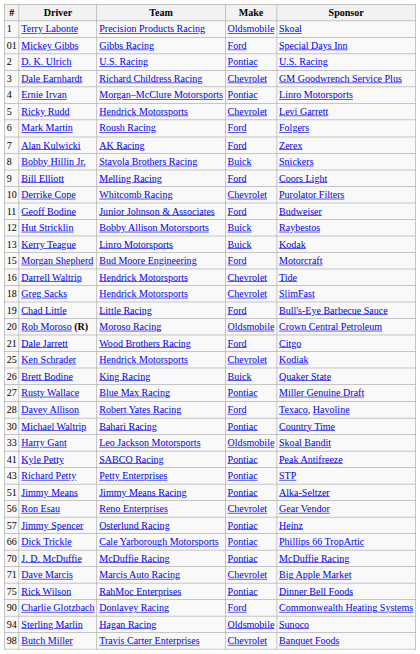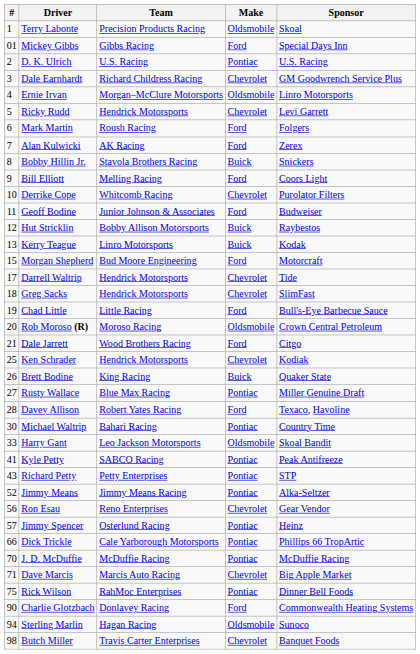 <table class="wikitable" style="font-size:95%">
 <tr>
 <th>#</th>
 <th>Driver</th>
 <th>Team</th>
 <th>Make</th>
 <th>Sponsor</th>
 </tr>
 <tr>
 <td>1</td>
 <td><a href='#'>Terry Labonte</a></td>
 <td><a href='#'>Precision Products Racing</a></td>
 <td><a href='#'>Oldsmobile</a></td>
 <td><a href='#'>Skoal</a></td>
 </tr>
 <tr>
 <td>01</td>
 <td><a href='#'>Mickey Gibbs</a></td>
 <td><a href='#'>Gibbs Racing</a></td>
 <td><a href='#'>Ford</a></td>
 <td><a href='#'>Special Days Inn</a></td>
 </tr>
 <tr>
 <td>2</td>
 <td><a href='#'>D. K. Ulrich</a></td>
 <td><a href='#'>U.S. Racing</a></td>
 <td><a href='#'>Pontiac</a></td>
 <td><a href='#'>U.S. Racing</a></td>
 </tr>
 <tr>
 <td>3</td>
 <td><a href='#'>Dale Earnhardt</a></td>
 <td><a href='#'>Richard Childress Racing</a></td>
 <td><a href='#'>Chevrolet</a></td>
 <td><a href='#'>GM Goodwrench Service Plus</a></td>
 </tr>
 <tr>
 <td>4</td>
 <td><a href='#'>Ernie Irvan</a></td>
 <td><a href='#'>Morgan–McClure Motorsports</a></td>
-<td><a href='#'>Pontiac</a></td>
+<td><a href='#'>Oldsmobile</a></td>
 <td><a href='#'>Linro Motorsports</a></td>
 </tr>
 <tr>
 <td>5</td>
 <td><a href='#'>Ricky Rudd</a></td>
 <td><a href='#'>Hendrick Motorsports</a></td>
 <td><a href='#'>Chevrolet</a></td>
 <td><a href='#'>Levi Garrett</a></td>
 </tr>
 <tr>
 <td>6</td>
 <td><a href='#'>Mark Martin</a></td>
 <td><a href='#'>Roush Racing</a></td>
 <td><a href='#'>Ford</a></td>
 <td><a href='#'>Folgers</a></td>
 </tr>
 <tr>
 <td>7</td>
 <td><a href='#'>Alan Kulwicki</a></td>
 <td><a href='#'>AK Racing</a></td>
 <td><a href='#'>Ford</a></td>
 <td><a href='#'>Zerex</a></td>
 </tr>
 <tr>
 <td>8</td>
 <td><a href='#'>Bobby Hillin Jr.</a></td>
 <td><a href='#'>Stavola Brothers Racing</a></td>
 <td><a href='#'>Buick</a></td>
 <td><a href='#'>Snickers</a></td>
 </tr>
 <tr>
 <td>9</td>
 <td><a href='#'>Bill Elliott</a></td>
 <td><a href='#'>Melling Racing</a></td>
 <td><a href='#'>Ford</a></td>
 <td><a href='#'>Coors Light</a></td>
 </tr>
 <tr>
 <td>10</td>
 <td><a href='#'>Derrike Cope</a></td>
 <td><a href='#'>Whitcomb Racing</a></td>
 <td><a href='#'>Chevrolet</a></td>
 <td><a href='#'>Purolator Filters</a></td>
 </tr>
 <tr>
 <td>11</td>
 <td><a href='#'>Geoff Bodine</a></td>
 <td><a href='#'>Junior Johnson & Associates</a></td>
 <td><a href='#'>Ford</a></td>
 <td><a href='#'>Budweiser</a></td>
 </tr>
 <tr>
 <td>12</td>
 <td><a href='#'>Hut Stricklin</a></td>
 <td><a href='#'>Bobby Allison Motorsports</a></td>
 <td><a href='#'>Buick</a></td>
 <td><a href='#'>Raybestos</a></td>
 </tr>
 <tr>
 <td>13</td>
 <td><a href='#'>Kerry Teague</a></td>
 <td><a href='#'>Linro Motorsports</a></td>
 <td><a href='#'>Buick</a></td>
 <td><a href='#'>Kodak</a></td>
 </tr>
 <tr>
 <td>15</td>
 <td><a href='#'>Morgan Shepherd</a></td>
 <td><a href='#'>Bud Moore Engineering</a></td>
 <td><a href='#'>Ford</a></td>
 <td><a href='#'>Motorcraft</a></td>
 </tr>
 <tr>
-<td>16</td>
+<td>17</td>
 <td><a href='#'>Darrell Waltrip</a></td>
 <td><a href='#'>Hendrick Motorsports</a></td>
 <td><a href='#'>Chevrolet</a></td>
 <td><a href='#'>Tide</a></td>
 </tr>
 <tr>
 <td>18</td>
 <td><a href='#'>Greg Sacks</a></td>
 <td><a href='#'>Hendrick Motorsports</a></td>
 <td><a href='#'>Chevrolet</a></td>
 <td><a href='#'>SlimFast</a></td>
 </tr>
 <tr>
 <td>19</td>
 <td><a href='#'>Chad Little</a></td>
 <td><a href='#'>Little Racing</a></td>
 <td><a href='#'>Ford</a></td>
 <td><a href='#'>Bull's-Eye Barbecue Sauce</a></td>
 </tr>
 <tr>
 <td>20</td>
 <td><a href='#'>Rob Moroso</a> <strong>(R)</strong></td>
 <td><a href='#'>Moroso Racing</a></td>
 <td><a href='#'>Oldsmobile</a></td>
 <td><a href='#'>Crown Central Petroleum</a></td>
 </tr>
 <tr>
 <td>21</td>
 <td><a href='#'>Dale Jarrett</a></td>
 <td><a href='#'>Wood Brothers Racing</a></td>
 <td><a href='#'>Ford</a></td>
 <td><a href='#'>Citgo</a></td>
 </tr>
 <tr>
 <td>25</td>
 <td><a href='#'>Ken Schrader</a></td>
 <td><a href='#'>Hendrick Motorsports</a></td>
 <td><a href='#'>Chevrolet</a></td>
 <td><a href='#'>Kodiak</a></td>
 </tr>
 <tr>
 <td>26</td>
 <td><a href='#'>Brett Bodine</a></td>
 <td><a href='#'>King Racing</a></td>
 <td><a href='#'>Buick</a></td>
 <td><a href='#'>Quaker State</a></td>
 </tr>
 <tr>
 <td>27</td>
 <td><a href='#'>Rusty Wallace</a></td>
 <td><a href='#'>Blue Max Racing</a></td>
 <td><a href='#'>Pontiac</a></td>
 <td><a href='#'>Miller Genuine Draft</a></td>
 </tr>
 <tr>
 <td>28</td>
 <td><a href='#'>Davey Allison</a></td>
 <td><a href='#'>Robert Yates Racing</a></td>
 <td><a href='#'>Ford</a></td>
 <td><a href='#'>Texaco</a>, <a href='#'>Havoline</a></td>
 </tr>
 <tr>
 <td>30</td>
 <td><a href='#'>Michael Waltrip</a></td>
 <td><a href='#'>Bahari Racing</a></td>
 <td><a href='#'>Pontiac</a></td>
 <td><a href='#'>Country Time</a></td>
 </tr>
 <tr>
 <td>33</td>
 <td><a href='#'>Harry Gant</a></td>
 <td><a href='#'>Leo Jackson Motorsports</a></td>
 <td><a href='#'>Oldsmobile</a></td>
 <td><a href='#'>Skoal Bandit</a></td>
 </tr>
 <tr>
 <td>41</td>
 <td><a href='#'>Kyle Petty</a></td>
 <td><a href='#'>SABCO Racing</a></td>
 <td><a href='#'>Pontiac</a></td>
 <td><a href='#'>Peak Antifreeze</a></td>
 </tr>
 <tr>
 <td>43</td>
 <td><a href='#'>Richard Petty</a></td>
 <td><a href='#'>Petty Enterprises</a></td>
 <td><a href='#'>Pontiac</a></td>
 <td><a href='#'>STP</a></td>
 </tr>
 <tr>
-<td>51</td>
+<td>52</td>
 <td><a href='#'>Jimmy Means</a></td>
 <td><a href='#'>Jimmy Means Racing</a></td>
 <td><a href='#'>Pontiac</a></td>
 <td><a href='#'>Alka-Seltzer</a></td>
 </tr>
 <tr>
 <td>56</td>
 <td><a href='#'>Ron Esau</a></td>
 <td><a href='#'>Reno Enterprises</a></td>
 <td><a href='#'>Chevrolet</a></td>
 <td><a href='#'>Gear Vendor</a></td>
 </tr>
 <tr>
 <td>57</td>
 <td><a href='#'>Jimmy Spencer</a></td>
 <td><a href='#'>Osterlund Racing</a></td>
 <td><a href='#'>Pontiac</a></td>
 <td><a href='#'>Heinz</a></td>
 </tr>
 <tr>
 <td>66</td>
 <td><a href='#'>Dick Trickle</a></td>
 <td><a href='#'>Cale Yarborough Motorsports</a></td>
 <td><a href='#'>Pontiac</a></td>
 <td><a href='#'>Phillips 66 TropArtic</a></td>
 </tr>
 <tr>
 <td>70</td>
 <td><a href='#'>J. D. McDuffie</a></td>
 <td><a href='#'>McDuffie Racing</a></td>
 <td><a href='#'>Pontiac</a></td>
 <td><a href='#'>McDuffie Racing</a></td>
 </tr>
 <tr>
 <td>71</td>
 <td><a href='#'>Dave Marcis</a></td>
 <td><a href='#'>Marcis Auto Racing</a></td>
 <td><a href='#'>Chevrolet</a></td>
 <td><a href='#'>Big Apple Market</a></td>
 </tr>
 <tr>
 <td>75</td>
 <td><a href='#'>Rick Wilson</a></td>
 <td><a href='#'>RahMoc Enterprises</a></td>
 <td><a href='#'>Pontiac</a></td>
 <td><a href='#'>Dinner Bell Foods</a></td>
 </tr>
 <tr>
 <td>90</td>
 <td><a href='#'>Charlie Glotzbach</a></td>
 <td><a href='#'>Donlavey Racing</a></td>
 <td><a href='#'>Ford</a></td>
 <td><a href='#'>Commonwealth Heating Systems</a></td>
 </tr>
 <tr>
 <td>94</td>
 <td><a href='#'>Sterling Marlin</a></td>
 <td><a href='#'>Hagan Racing</a></td>
 <td><a href='#'>Oldsmobile</a></td>
 <td><a href='#'>Sunoco</a></td>
 </tr>
 <tr>
 <td>98</td>
 <td><a href='#'>Butch Miller</a></td>
 <td><a href='#'>Travis Carter Enterprises</a></td>
 <td><a href='#'>Chevrolet</a></td>
 <td><a href='#'>Banquet Foods</a></td>
 </tr>
 </table>
